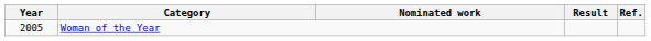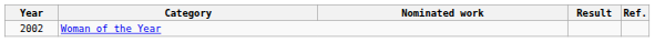 <table class=wikitable>
 <tr>
 <th scope="col" style="width:5em;">Year</th>
 <th scope="col" style="width:26em;">Category</th>
 <th scope="col" style="width:25em;">Nominated work</th>
 <th scope="col" style="width:5em;">Result</th>
 <th>Ref.</th>
 </tr>
 <tr>
-<td style="text-align:center;">2005</td>
+<td style="text-align:center;">2002</td>
 <td colspan=2><a href='#'>Woman of the Year</a></td>
 <td></td>
 <td></td>
 </tr>
 </table>
